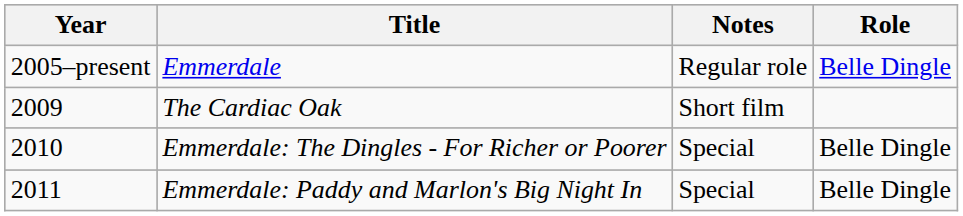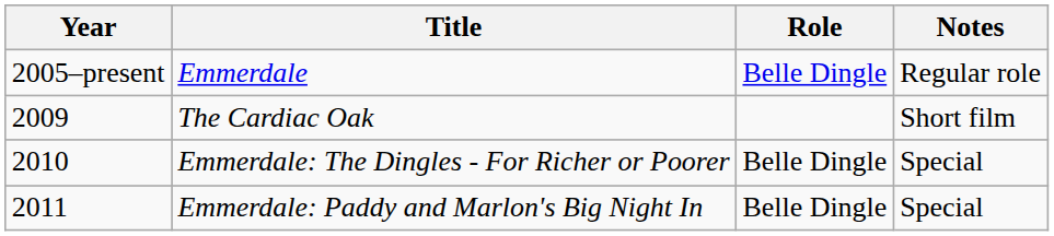 <table class="wikitable">
 <tr>
 <th>Year</th>
 <th>Title</th>
+<th>Role</th>
 <th>Notes</th>
-<th>Role</th>
 </tr>
 <tr>
 <td>2005–present</td>
 <td><em><a href='#'>Emmerdale</a></em></td>
+<td><a href='#'>Belle Dingle</a></td>
 <td>Regular role</td>
-<td><a href='#'>Belle Dingle</a></td>
 </tr>
 <tr>
 <td>2009</td>
 <td><em>The Cardiac Oak</em></td>
+<td></td>
 <td>Short film</td>
-<td></td>
 </tr>
 <tr>
 <td>2010</td>
 <td><em>Emmerdale: The Dingles - For Richer or Poorer</em></td>
+<td>Belle Dingle</td>
 <td>Special</td>
-<td>Belle Dingle</td>
 </tr>
 <tr>
 <td>2011</td>
 <td><em>Emmerdale: Paddy and Marlon's Big Night In</em></td>
+<td>Belle Dingle</td>
 <td>Special</td>
-<td>Belle Dingle</td>
 </tr>
 </table>
